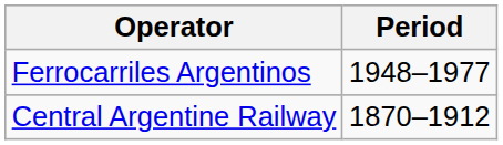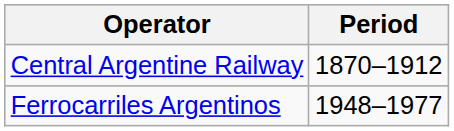 <table class= wikitable>
 <tr>
 <th>Operator</th>
 <th>Period</th>
 </tr>
 <tr>
+<td> <a href='#'>Central Argentine Railway</a></td>
+<td>1870–1912</td>
+</tr>
+<tr>
 <td> <a href='#'>Ferrocarriles Argentinos</a></td>
 <td>1948–1977</td>
 </tr>
-<tr>
-<td> <a href='#'>Central Argentine Railway</a></td>
-<td>1870–1912</td>
-</tr>
 </table>
